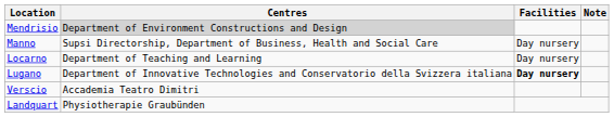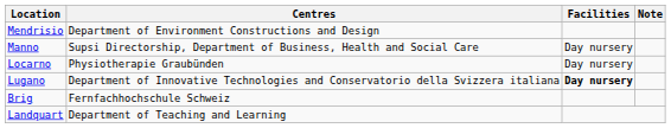 <table class="wikitable sortable">
 <tr>
 <th>Location</th>
 <th>Centres</th>
 <th>Facilities</th>
 <th class="unsortable">Note</th>
 </tr>
 <tr>
 <td><a href='#'>Mendrisio</a></td>
-<td style="background: lightgrey;">Department of Environment Constructions and Design</td>
+<td>Department of Environment Constructions and Design</td>
 <td></td>
 <td></td>
 </tr>
 <tr>
 <td><a href='#'>Manno</a></td>
 <td>Supsi Directorship, Department of Business, Health and Social Care</td>
 <td>Day nursery</td>
 <td></td>
 </tr>
 <tr>
 <td><a href='#'>Locarno</a></td>
-<td>Department of Teaching and Learning</td>
+<td>Physiotherapie Graubünden</td>
 <td>Day nursery</td>
 <td></td>
 </tr>
 <tr>
 <td><a href='#'>Lugano</a></td>
 <td>Department of Innovative Technologies and Conservatorio della Svizzera italiana</td>
 <td><strong>Day nursery</strong></td>
 <td></td>
 </tr>
 <tr>
-<td><a href='#'>Verscio</a></td>
-<td>Accademia Teatro Dimitri</td>
+<td><a href='#'>Brig</a></td>
+<td>Fernfachhochschule Schweiz</td>
 <td></td>
 <td></td>
 </tr>
 <tr>
 <td><a href='#'>Landquart</a></td>
-<td>Physiotherapie Graubünden</td>
+<td>Department of Teaching and Learning</td>
 </tr>
 </table>
